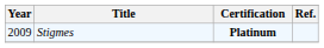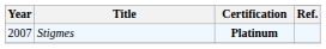 <table class="wikitable"|width=100%>
 <tr bgcolor="#CCCCCC">
 <th width="20" rowspan="2">Year</th>
 <th width="235" rowspan="2">Title</th>
 <th width="100" rowspan="2">Certification</th>
 </tr>
 <tr>
 <th>Ref.</th>
 </tr>
 <tr bgcolor="#F0F8FF">
-<td>2009</td>
+<td>2007</td>
 <td><em>Stigmes</em></td>
 <td align="center"><strong>Platinum</strong></td>
 <td></td>
 </tr>
 <tr bgcolor="#F0F8FF">
 </tr>
 </table>
